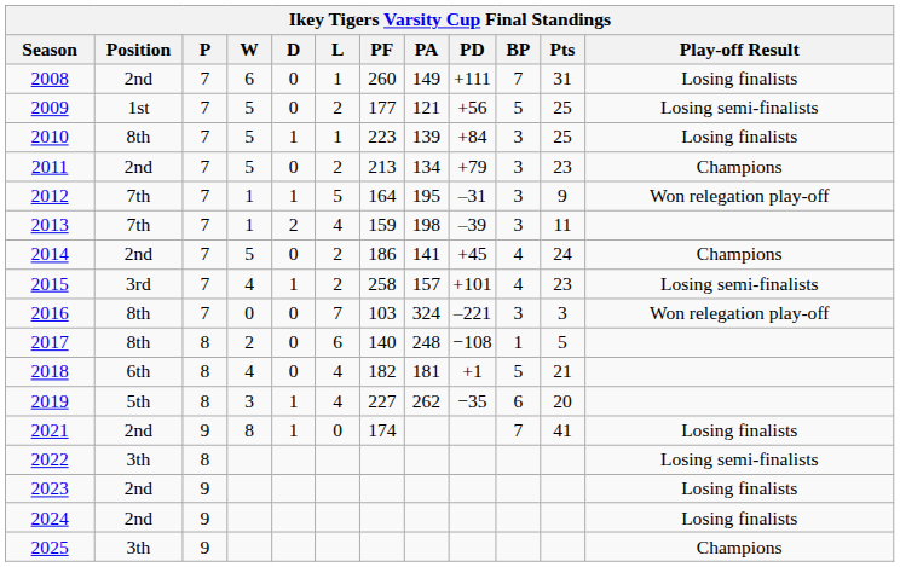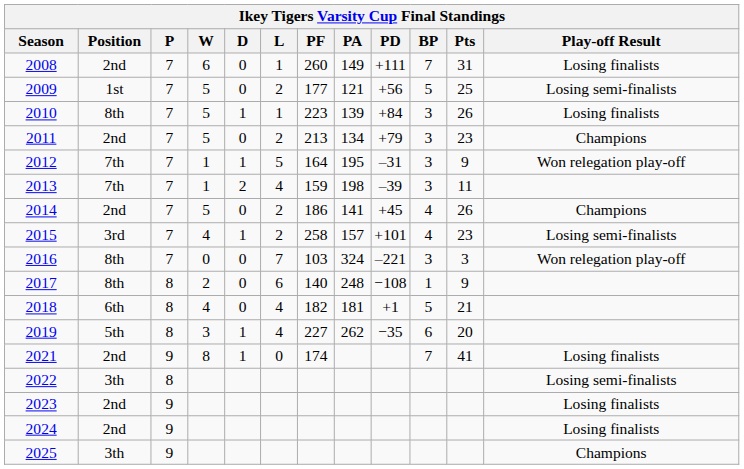 <table class="wikitable" style="text-align:center; line-height:110%; font-size:100%; width:60%;">
 <tr>
 <th colspan="15" cellpadding="0" cellspacing="0"><strong>Ikey Tigers <a href='#'>Varsity Cup</a> Final Standings</strong></th>
 </tr>
 <tr>
 <th style="width:10%;">Season</th>
 <th style="width:10%;">Position</th>
 <th style="width:5%;">P</th>
 <th style="width:5%;">W</th>
 <th style="width:5%;">D</th>
 <th style="width:5%;">L</th>
 <th style="width:5%;">PF</th>
 <th style="width:5%;">PA</th>
 <th style="width:5%;">PD</th>
 <th style="width:5%;">BP</th>
 <th style="width:5%;">Pts</th>
 <th style="width:35%;">Play-off Result</th>
 </tr>
 <tr>
 <td><a href='#'>2008</a></td>
 <td>2nd</td>
 <td>7</td>
 <td>6</td>
 <td>0</td>
 <td>1</td>
 <td>260</td>
 <td>149</td>
 <td>+111</td>
 <td>7</td>
 <td>31</td>
 <td>Losing finalists</td>
 </tr>
 <tr>
 <td><a href='#'>2009</a></td>
 <td>1st</td>
 <td>7</td>
 <td>5</td>
 <td>0</td>
 <td>2</td>
 <td>177</td>
 <td>121</td>
 <td>+56</td>
 <td>5</td>
 <td>25</td>
 <td>Losing semi-finalists</td>
 </tr>
 <tr>
 <td><a href='#'>2010</a></td>
 <td>8th</td>
 <td>7</td>
 <td>5</td>
 <td>1</td>
 <td>1</td>
 <td>223</td>
 <td>139</td>
 <td>+84</td>
 <td>3</td>
-<td>25</td>
+<td>26</td>
 <td>Losing finalists</td>
 </tr>
 <tr>
 <td><a href='#'>2011</a></td>
 <td>2nd</td>
 <td>7</td>
 <td>5</td>
 <td>0</td>
 <td>2</td>
 <td>213</td>
 <td>134</td>
 <td>+79</td>
 <td>3</td>
 <td>23</td>
 <td>Champions</td>
 </tr>
 <tr>
 <td><a href='#'>2012</a></td>
 <td>7th</td>
 <td>7</td>
 <td>1</td>
 <td>1</td>
 <td>5</td>
 <td>164</td>
 <td>195</td>
 <td>–31</td>
 <td>3</td>
 <td>9</td>
 <td>Won relegation play-off</td>
 </tr>
 <tr>
 <td><a href='#'>2013</a></td>
 <td>7th</td>
 <td>7</td>
 <td>1</td>
 <td>2</td>
 <td>4</td>
 <td>159</td>
 <td>198</td>
 <td>–39</td>
 <td>3</td>
 <td>11</td>
 <td></td>
 </tr>
 <tr>
 <td><a href='#'>2014</a></td>
 <td>2nd</td>
 <td>7</td>
 <td>5</td>
 <td>0</td>
 <td>2</td>
 <td>186</td>
 <td>141</td>
 <td>+45</td>
 <td>4</td>
-<td>24</td>
+<td>26</td>
 <td>Champions</td>
 </tr>
 <tr>
 <td><a href='#'>2015</a></td>
 <td>3rd</td>
 <td>7</td>
 <td>4</td>
 <td>1</td>
 <td>2</td>
 <td>258</td>
 <td>157</td>
 <td>+101</td>
 <td>4</td>
 <td>23</td>
 <td>Losing semi-finalists</td>
 </tr>
 <tr>
 <td><a href='#'>2016</a></td>
 <td>8th</td>
 <td>7</td>
 <td>0</td>
 <td>0</td>
 <td>7</td>
 <td>103</td>
 <td>324</td>
 <td>–221</td>
 <td>3</td>
 <td>3</td>
 <td>Won relegation play-off</td>
 </tr>
 <tr>
 <td><a href='#'>2017</a></td>
 <td>8th</td>
 <td>8</td>
 <td>2</td>
 <td>0</td>
 <td>6</td>
 <td>140</td>
 <td>248</td>
 <td>−108</td>
 <td>1</td>
-<td>5</td>
+<td>9</td>
 <td></td>
 </tr>
 <tr>
 <td><a href='#'>2018</a></td>
 <td>6th</td>
 <td>8</td>
 <td>4</td>
 <td>0</td>
 <td>4</td>
 <td>182</td>
 <td>181</td>
 <td>+1</td>
 <td>5</td>
 <td>21</td>
 <td></td>
 </tr>
 <tr>
 <td><a href='#'>2019</a></td>
 <td>5th</td>
 <td>8</td>
 <td>3</td>
 <td>1</td>
 <td>4</td>
 <td>227</td>
 <td>262</td>
 <td>−35</td>
 <td>6</td>
 <td>20</td>
 <td></td>
 </tr>
 <tr>
 <td><a href='#'>2021</a></td>
 <td>2nd</td>
 <td>9</td>
 <td>8</td>
 <td>1</td>
 <td>0</td>
 <td>174</td>
 <td></td>
 <td></td>
 <td>7</td>
 <td>41</td>
 <td>Losing finalists</td>
 </tr>
 <tr>
 <td><a href='#'>2022</a></td>
 <td>3th</td>
 <td>8</td>
 <td></td>
 <td></td>
 <td></td>
 <td></td>
 <td></td>
 <td></td>
 <td></td>
 <td></td>
 <td>Losing semi-finalists</td>
 </tr>
 <tr>
 <td><a href='#'>2023</a></td>
 <td>2nd</td>
 <td>9</td>
 <td></td>
 <td></td>
 <td></td>
 <td></td>
 <td></td>
 <td></td>
 <td></td>
 <td></td>
 <td>Losing finalists</td>
 </tr>
 <tr>
 <td><a href='#'>2024</a></td>
 <td>2nd</td>
 <td>9</td>
 <td></td>
 <td></td>
 <td></td>
 <td></td>
 <td></td>
 <td></td>
 <td></td>
 <td></td>
 <td>Losing finalists</td>
 </tr>
 <tr>
 <td><a href='#'>2025</a></td>
 <td>3th</td>
 <td>9</td>
 <td></td>
 <td></td>
 <td></td>
 <td></td>
 <td></td>
 <td></td>
 <td></td>
 <td></td>
 <td>Champions</td>
 </tr>
 </table>
